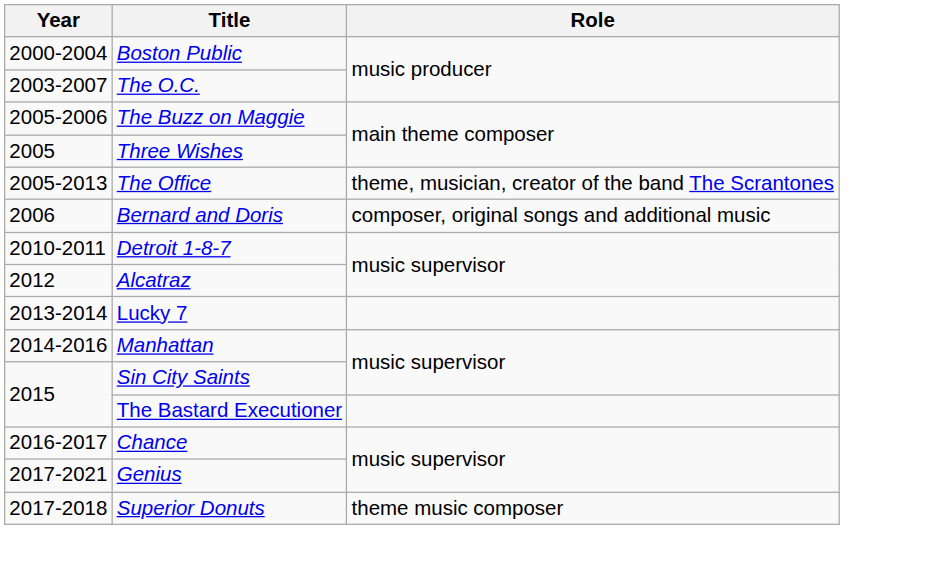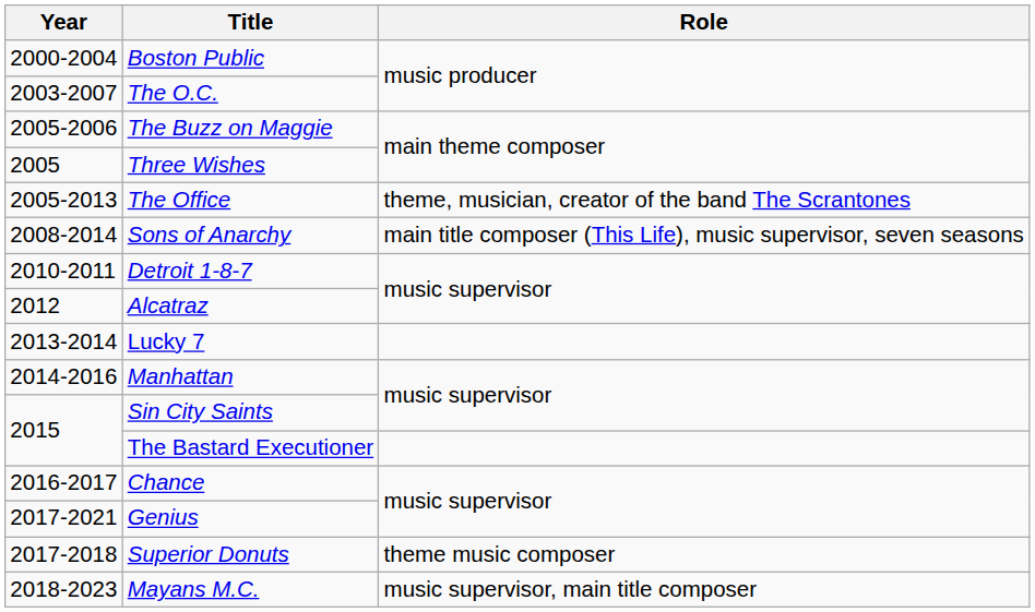 <table class="wikitable">
 <tr>
 <th>Year</th>
 <th>Title</th>
 <th>Role</th>
 </tr>
 <tr>
 <td>2000-2004</td>
 <td><em><a href='#'>Boston Public</a></em></td>
 <td rowspan="2">music producer</td>
 </tr>
 <tr>
 <td>2003-2007</td>
 <td><em><a href='#'>The O.C.</a></em></td>
 </tr>
 <tr>
 <td>2005-2006</td>
 <td><em><a href='#'>The Buzz on Maggie</a></em></td>
 <td rowspan="2">main theme composer</td>
 </tr>
 <tr>
 <td>2005</td>
 <td><em><a href='#'>Three Wishes</a></em></td>
 </tr>
 <tr>
 <td>2005-2013</td>
 <td><em><a href='#'>The Office</a></em></td>
 <td>theme, musician, creator of the band <a href='#'>The Scrantones</a></td>
 </tr>
 <tr>
-<td>2006</td>
-<td><em><a href='#'>Bernard and Doris</a></em></td>
-<td>composer, original songs and additional music</td>
+<td>2008-2014</td>
+<td><em><a href='#'>Sons of Anarchy</a></em></td>
+<td>main title composer (<a href='#'>This Life</a>), music supervisor, seven seasons</td>
 </tr>
 <tr>
 <td>2010-2011</td>
 <td><em><a href='#'>Detroit 1-8-7</a></em></td>
 <td rowspan="2">music supervisor</td>
 </tr>
 <tr>
 <td>2012</td>
 <td><em><a href='#'>Alcatraz</a></em></td>
 </tr>
 <tr>
 <td>2013-2014</td>
 <td><a href='#'>Lucky 7</a></td>
 <td></td>
 </tr>
 <tr>
 <td>2014-2016</td>
 <td><em><a href='#'>Manhattan</a></em></td>
 <td rowspan="2">music supervisor</td>
 </tr>
 <tr>
 <td rowspan="2">2015</td>
 <td><em><a href='#'>Sin City Saints</a></em></td>
 </tr>
 <tr>
 <td><a href='#'>The Bastard Executioner</a></td>
 <td></td>
 </tr>
 <tr>
 <td>2016-2017</td>
 <td><em><a href='#'>Chance</a></em></td>
 <td rowspan="2">music supervisor</td>
 </tr>
 <tr>
 <td>2017-2021</td>
 <td><em><a href='#'>Genius</a></em></td>
 </tr>
 <tr>
 <td>2017-2018</td>
 <td><em><a href='#'>Superior Donuts</a></em></td>
 <td>theme music composer</td>
 </tr>
+<tr>
+<td>2018-2023</td>
+<td><em><a href='#'>Mayans M.C.</a></em></td>
+<td>music supervisor, main title composer </td>
+</tr>
 </table>
